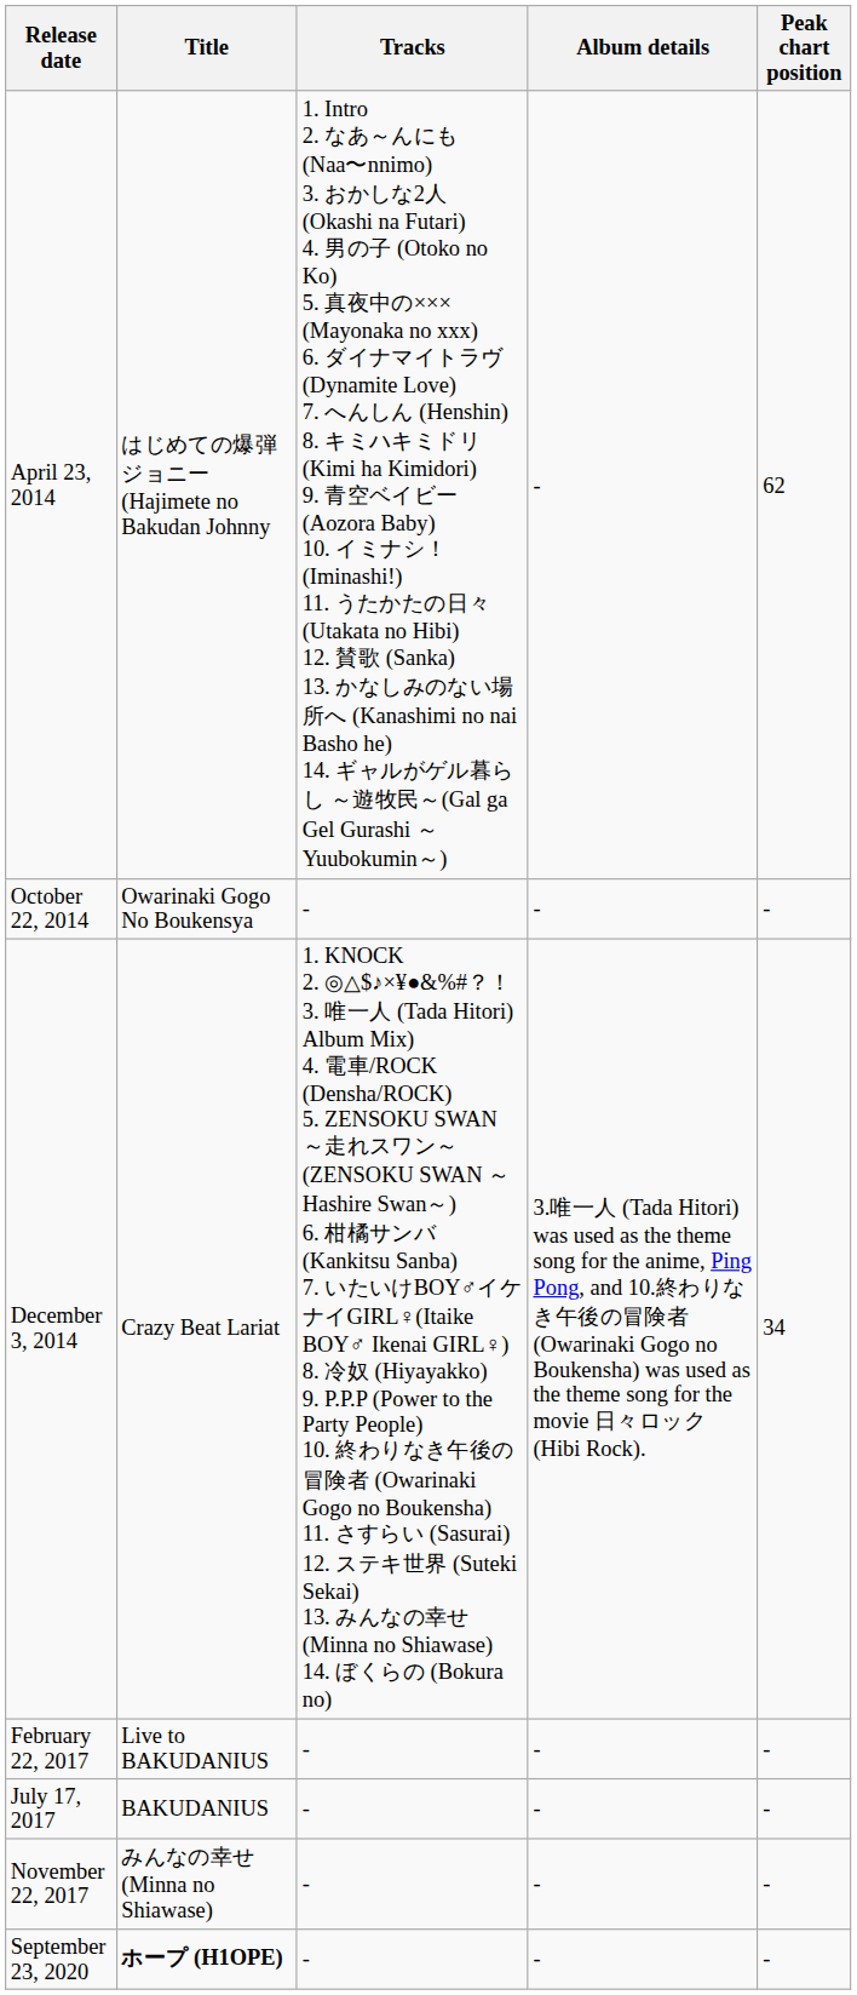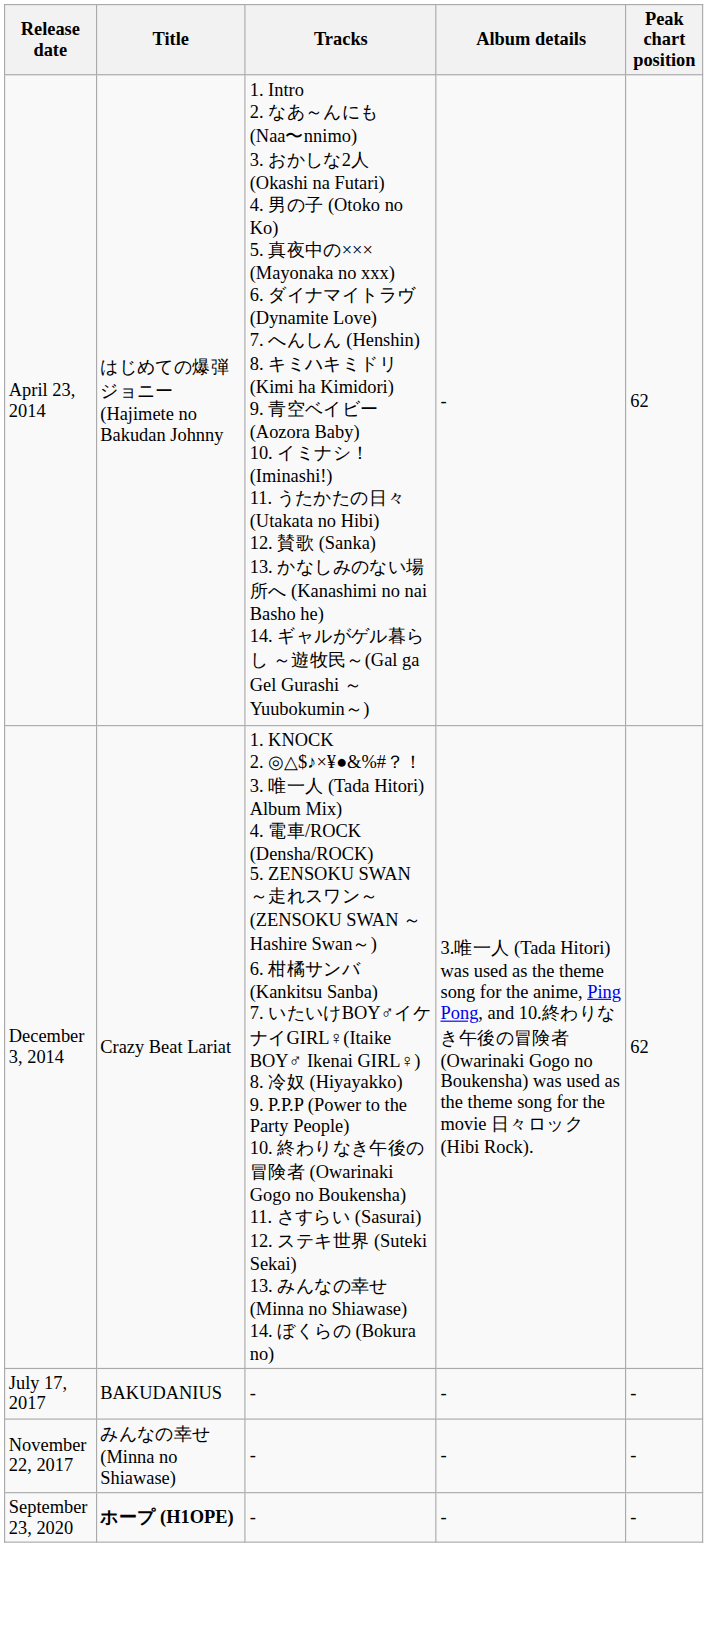 <table class="wikitable">
 <tr>
 <th>Release date</th>
 <th>Title</th>
 <th>Tracks</th>
 <th>Album details</th>
 <th>Peak chart position</th>
 </tr>
 <tr>
 <td>April 23, 2014</td>
 <td>はじめての爆弾ジョニー (Hajimete no Bakudan Johnny</td>
 <td>1. Intro<br>2. なあ～んにも (Naa〜nnimo)<br>3. おかしな2人 (Okashi na Futari)<br>4. 男の子 (Otoko no Ko)<br>5. 真夜中の××× (Mayonaka no xxx)<br>6. ダイナマイトラヴ (Dynamite Love)<br>7. へんしん (Henshin)<br>8. キミハキミドリ (Kimi ha Kimidori)<br>9. 青空ベイビー (Aozora Baby)<br>10. イミナシ！ (Iminashi!)<br>11. うたかたの日々 (Utakata no Hibi)<br>12. 賛歌 (Sanka)<br>13. かなしみのない場所へ (Kanashimi no nai Basho he)<br>14. ギャルがゲル暮らし ～遊牧民～(Gal ga Gel Gurashi ～Yuubokumin～)</td>
 <td>-</td>
 <td>62</td>
 </tr>
 <tr>
-<td>October 22, 2014</td>
-<td>Owarinaki Gogo No Boukensya</td>
-<td>-</td>
-<td>-</td>
-<td>-</td>
-</tr>
-<tr>
 <td>December 3, 2014</td>
 <td>Crazy Beat Lariat</td>
 <td>1. KNOCK<br>2. ◎△$♪×¥●&%#？！<br>3. 唯一人 (Tada Hitori) Album Mix)<br>4. 電車/ROCK (Densha/ROCK)<br>5. ZENSOKU SWAN ～走れスワン～ (ZENSOKU SWAN ～Hashire Swan～)<br>6. 柑橘サンバ (Kankitsu Sanba)<br>7. いたいけBOY♂イケナイGIRL♀(Itaike BOY♂ Ikenai GIRL♀)<br>8. 冷奴 (Hiyayakko)<br>9. P.P.P (Power to the Party People)<br>10. 終わりなき午後の冒険者 (Owarinaki Gogo no Boukensha)<br>11. さすらい (Sasurai)<br>12. ステキ世界 (Suteki Sekai)<br>13. みんなの幸せ(Minna no Shiawase)<br>14. ぼくらの (Bokura no)</td>
 <td>3.唯一人 (Tada Hitori) was used as the theme song for the anime, <a href='#'>Ping Pong</a>, and 10.終わりなき午後の冒険者 (Owarinaki Gogo no Boukensha) was used as the theme song for the movie 日々ロック (Hibi Rock).</td>
-<td>34</td>
-</tr>
-<tr>
-<td>February 22, 2017</td>
-<td>Live to BAKUDANIUS</td>
-<td>-</td>
-<td>-</td>
-<td>-</td>
+<td>62</td>
 </tr>
 <tr>
 <td>July 17, 2017</td>
 <td>BAKUDANIUS</td>
 <td>-</td>
 <td>-</td>
 <td>-</td>
 </tr>
 <tr>
 <td>November 22, 2017</td>
 <td>みんなの幸せ (Minna no Shiawase)</td>
 <td>-</td>
 <td>-</td>
 <td>-</td>
 </tr>
 <tr>
 <td>September 23, 2020</td>
 <td><strong>ホープ (H1OPE)</strong></td>
 <td>-</td>
 <td>-</td>
 <td>-</td>
 </tr>
 </table>
